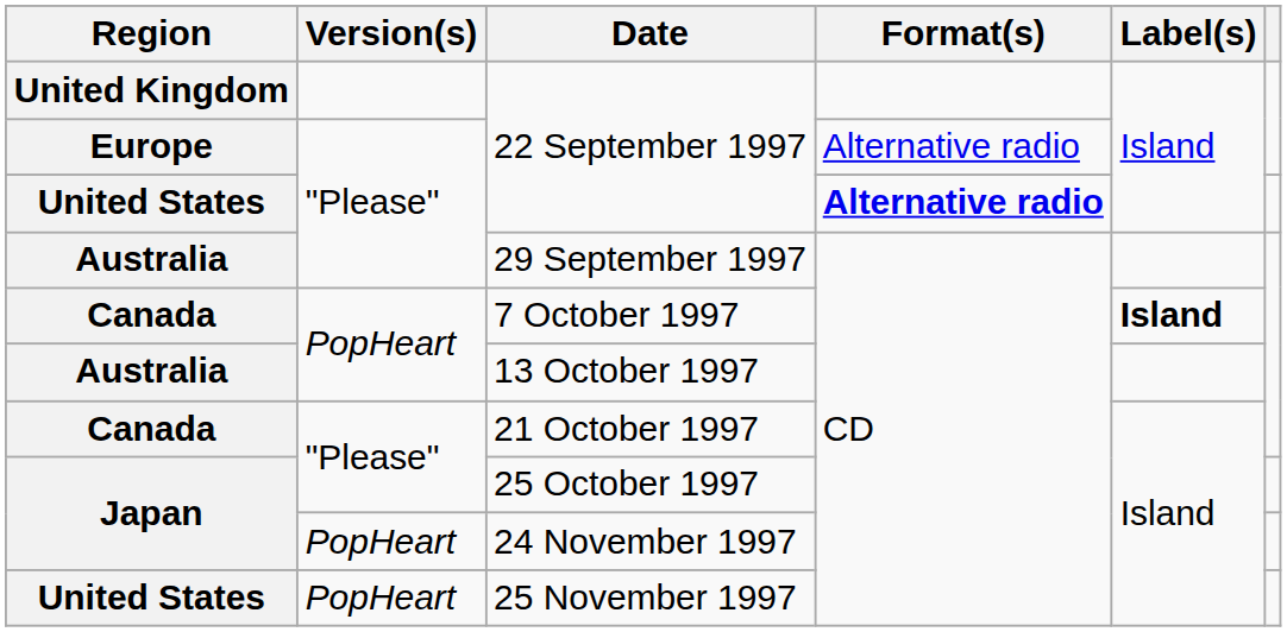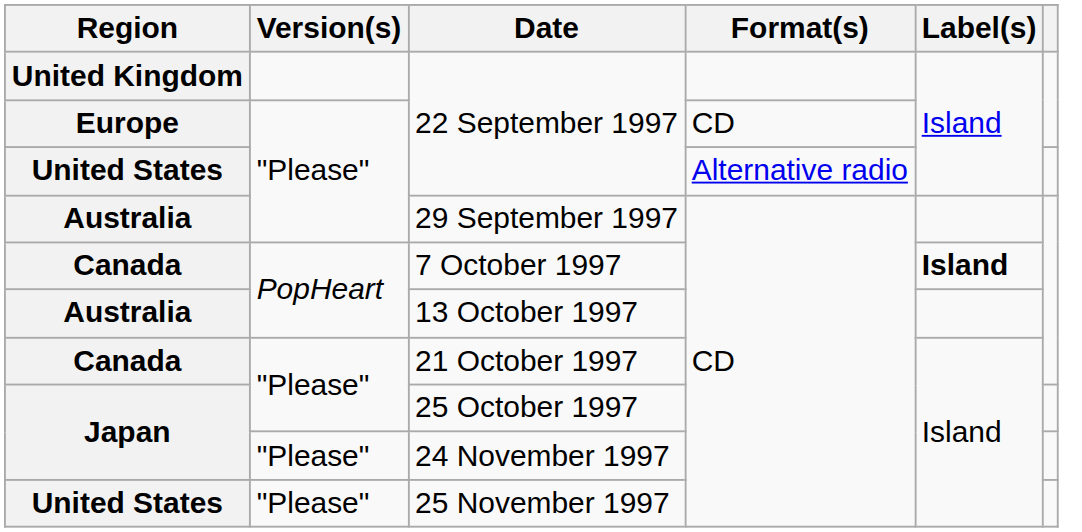 <table class="wikitable plainrowheaders">
 <tr>
 <th scope="col">Region</th>
 <th scope="col">Version(s)</th>
 <th scope="col">Date</th>
 <th scope="col">Format(s)</th>
 <th scope="col">Label(s)</th>
 <th scope="col"></th>
 </tr>
 <tr>
 <th scope="row">United Kingdom</th>
 <td></td>
 <td rowspan="3">22 September 1997</td>
 <td></td>
 <td rowspan="3"><a href='#'>Island</a></td>
 <td rowspan="2"></td>
 </tr>
 <tr>
 <th scope="row">Europe</th>
 <td rowspan="3">"Please"</td>
-<td><a href='#'>Alternative radio</a></td>
+<td>CD</td>
 </tr>
 <tr>
 <th scope="row">United States</th>
-<td><strong><a href='#'>Alternative radio</a></strong></td>
+<td><a href='#'>Alternative radio</a></td>
 <td></td>
 </tr>
 <tr>
 <th scope="row">Australia</th>
 <td>29 September 1997</td>
 <td rowspan="7">CD</td>
 <td></td>
 <td rowspan="4"></td>
 </tr>
 <tr>
 <th scope="row">Canada</th>
 <td rowspan="2"><em>PopHeart</em></td>
 <td>7 October 1997</td>
 <td><strong>Island</strong></td>
 </tr>
 <tr>
 <th scope="row">Australia</th>
 <td>13 October 1997</td>
 <td></td>
 </tr>
 <tr>
 <th scope="row">Canada</th>
 <td rowspan="2">"Please"</td>
 <td>21 October 1997</td>
 <td rowspan="4">Island</td>
 </tr>
 <tr>
 <th scope="row" rowspan="2">Japan</th>
 <td>25 October 1997</td>
 <td></td>
 </tr>
 <tr>
-<td><em>PopHeart</em></td>
+<td>"Please"</td>
 <td>24 November 1997</td>
 <td></td>
 </tr>
 <tr>
 <th scope="row">United States</th>
-<td><em>PopHeart</em></td>
+<td>"Please"</td>
 <td>25 November 1997</td>
 <td></td>
 </tr>
 </table>
